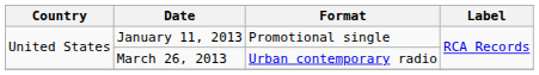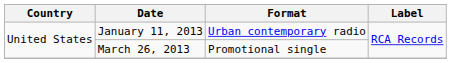 <table class="wikitable">
 <tr>
 <th>Country</th>
 <th>Date</th>
 <th>Format</th>
 <th>Label</th>
 </tr>
 <tr>
 <td rowspan ="2">United States</td>
 <td>January 11, 2013</td>
-<td>Promotional single</td>
+<td><a href='#'>Urban contemporary</a> radio</td>
 <td rowspan="2"><a href='#'>RCA Records</a></td>
 </tr>
 <tr>
 <td>March 26, 2013</td>
-<td><a href='#'>Urban contemporary</a> radio</td>
+<td>Promotional single</td>
 </tr>
 <tr>
 </tr>
 </table>
